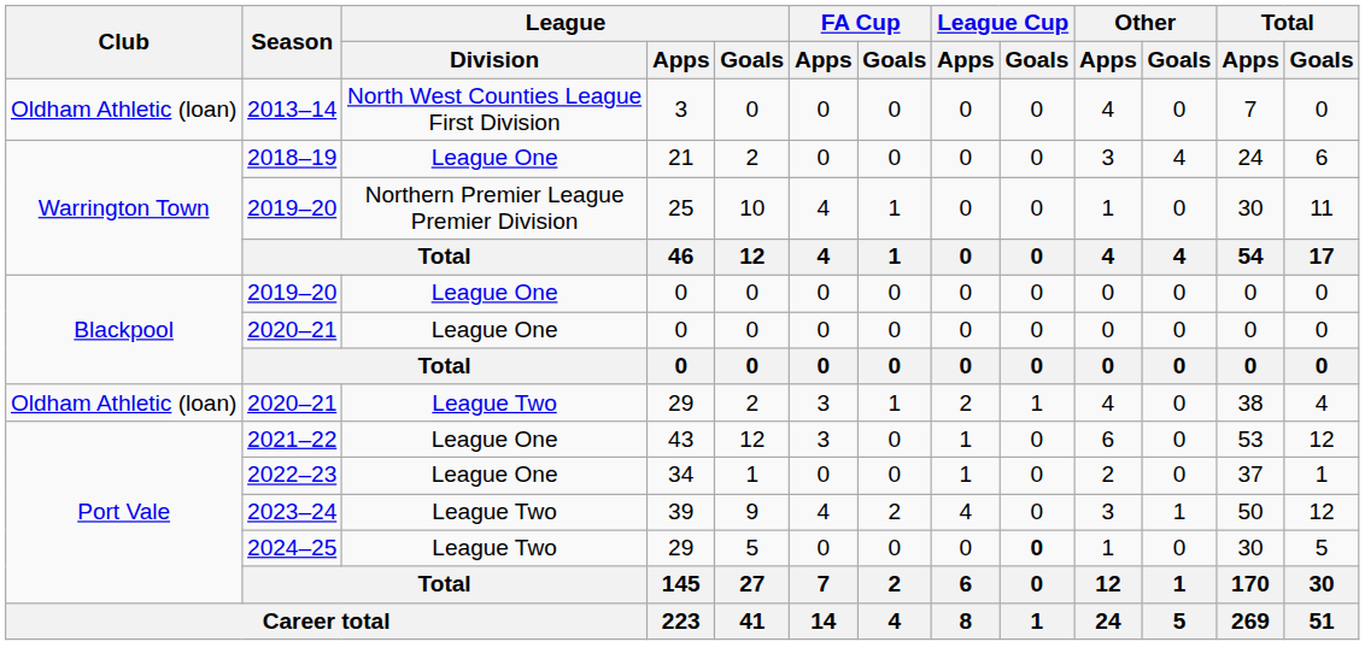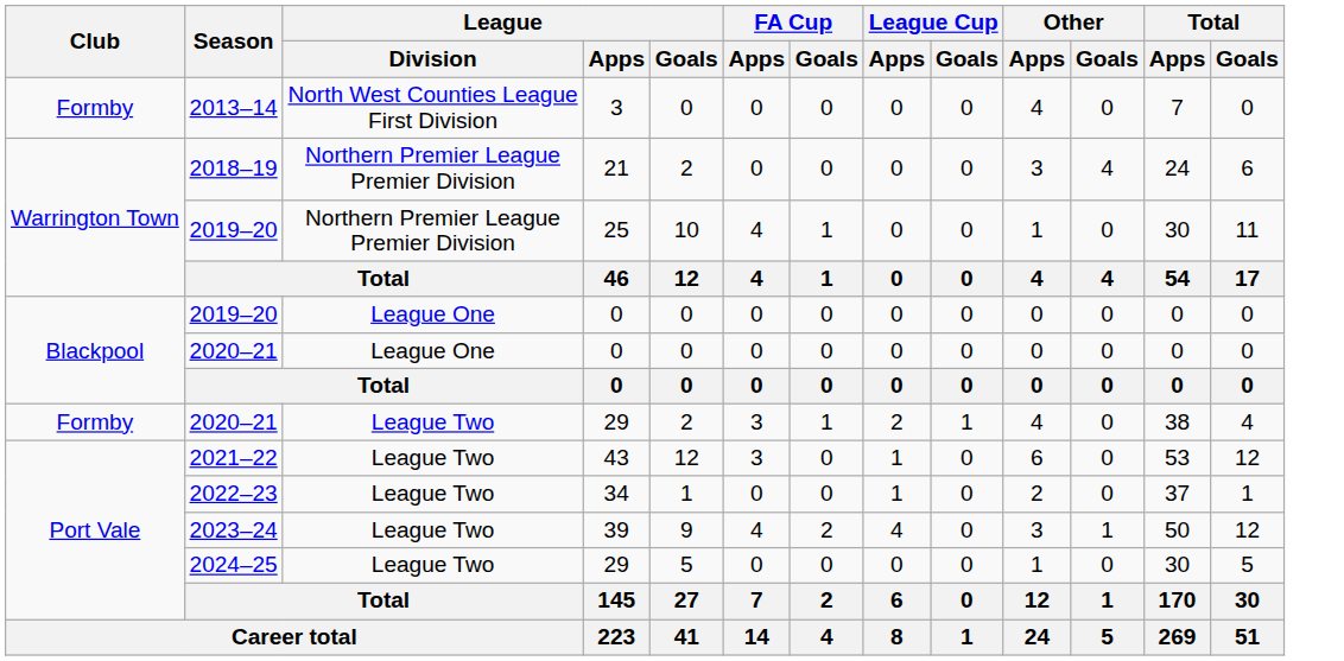 <table class="wikitable" style="text-align: center">
 <tr>
 <th rowspan="2">Club</th>
 <th rowspan="2">Season</th>
 <th colspan="3">League</th>
 <th colspan="2"><a href='#'>FA Cup</a></th>
 <th colspan="2"><a href='#'>League Cup</a></th>
 <th colspan="2">Other</th>
 <th colspan="2">Total</th>
 </tr>
 <tr>
 <th>Division</th>
 <th>Apps</th>
 <th>Goals</th>
 <th>Apps</th>
 <th>Goals</th>
 <th>Apps</th>
 <th>Goals</th>
 <th>Apps</th>
 <th>Goals</th>
 <th>Apps</th>
 <th>Goals</th>
 </tr>
 <tr>
-<td><a href='#'>Oldham Athletic</a> (loan)</td>
+<td><a href='#'>Formby</a></td>
 <td><a href='#'>2013–14</a></td>
 <td><a href='#'>North West Counties League</a><br>First Division</td>
 <td>3</td>
 <td>0</td>
 <td>0</td>
 <td>0</td>
 <td>0</td>
 <td>0</td>
 <td>4</td>
 <td>0</td>
 <td>7</td>
 <td>0</td>
 </tr>
 <tr>
 <td rowspan="3"><a href='#'>Warrington Town</a></td>
 <td><a href='#'>2018–19</a></td>
-<td><a href='#'>League One</a></td>
+<td><a href='#'>Northern Premier League</a><br>Premier Division</td>
 <td>21</td>
 <td>2</td>
 <td>0</td>
 <td>0</td>
 <td>0</td>
 <td>0</td>
 <td>3</td>
 <td>4</td>
 <td>24</td>
 <td>6</td>
 </tr>
 <tr>
 <td><a href='#'>2019–20</a></td>
 <td>Northern Premier League<br>Premier Division</td>
 <td>25</td>
 <td>10</td>
 <td>4</td>
 <td>1</td>
 <td>0</td>
 <td>0</td>
 <td>1</td>
 <td>0</td>
 <td>30</td>
 <td>11</td>
 </tr>
 <tr>
 <th colspan="2">Total</th>
 <th>46</th>
 <th>12</th>
 <th>4</th>
 <th>1</th>
 <th>0</th>
 <th>0</th>
 <th>4</th>
 <th>4</th>
 <th>54</th>
 <th>17</th>
 </tr>
 <tr>
 <td rowspan="3"><a href='#'>Blackpool</a></td>
 <td><a href='#'>2019–20</a></td>
 <td><a href='#'>League One</a></td>
 <td>0</td>
 <td>0</td>
 <td>0</td>
 <td>0</td>
 <td>0</td>
 <td>0</td>
 <td>0</td>
 <td>0</td>
 <td>0</td>
 <td>0</td>
 </tr>
 <tr>
 <td><a href='#'>2020–21</a></td>
 <td>League One</td>
 <td>0</td>
 <td>0</td>
 <td>0</td>
 <td>0</td>
 <td>0</td>
 <td>0</td>
 <td>0</td>
 <td>0</td>
 <td>0</td>
 <td>0</td>
 </tr>
 <tr>
 <th colspan="2">Total</th>
 <th>0</th>
 <th>0</th>
 <th>0</th>
 <th>0</th>
 <th>0</th>
 <th>0</th>
 <th>0</th>
 <th>0</th>
 <th>0</th>
 <th>0</th>
 </tr>
 <tr>
-<td><a href='#'>Oldham Athletic</a> (loan)</td>
+<td><a href='#'>Formby</a></td>
 <td><a href='#'>2020–21</a></td>
 <td><a href='#'>League Two</a></td>
 <td>29</td>
 <td>2</td>
 <td>3</td>
 <td>1</td>
 <td>2</td>
 <td>1</td>
 <td>4</td>
 <td>0</td>
 <td>38</td>
 <td>4</td>
 </tr>
 <tr>
 <td rowspan="5"><a href='#'>Port Vale</a></td>
 <td><a href='#'>2021–22</a></td>
-<td>League One</td>
+<td>League Two</td>
 <td>43</td>
 <td>12</td>
 <td>3</td>
 <td>0</td>
 <td>1</td>
 <td>0</td>
 <td>6</td>
 <td>0</td>
 <td>53</td>
 <td>12</td>
 </tr>
 <tr>
 <td><a href='#'>2022–23</a></td>
-<td>League One</td>
+<td>League Two</td>
 <td>34</td>
 <td>1</td>
 <td>0</td>
 <td>0</td>
 <td>1</td>
 <td>0</td>
 <td>2</td>
 <td>0</td>
 <td>37</td>
 <td>1</td>
 </tr>
 <tr>
 <td><a href='#'>2023–24</a></td>
 <td>League Two</td>
 <td>39</td>
 <td>9</td>
 <td>4</td>
 <td>2</td>
 <td>4</td>
 <td>0</td>
 <td>3</td>
 <td>1</td>
 <td>50</td>
 <td>12</td>
 </tr>
 <tr>
 <td><a href='#'>2024–25</a></td>
 <td>League Two</td>
 <td>29</td>
 <td>5</td>
 <td>0</td>
 <td>0</td>
 <td>0</td>
-<td><strong>0</strong></td>
+<td>0</td>
 <td>1</td>
 <td>0</td>
 <td>30</td>
 <td>5</td>
 </tr>
 <tr>
 <th colspan="2">Total</th>
 <th>145</th>
 <th>27</th>
 <th>7</th>
 <th>2</th>
 <th>6</th>
 <th>0</th>
 <th>12</th>
 <th>1</th>
 <th>170</th>
 <th>30</th>
 </tr>
 <tr>
 <th colspan="3">Career total</th>
 <th>223</th>
 <th>41</th>
 <th>14</th>
 <th>4</th>
 <th>8</th>
 <th>1</th>
 <th>24</th>
 <th>5</th>
 <th>269</th>
 <th>51</th>
 </tr>
 </table>
